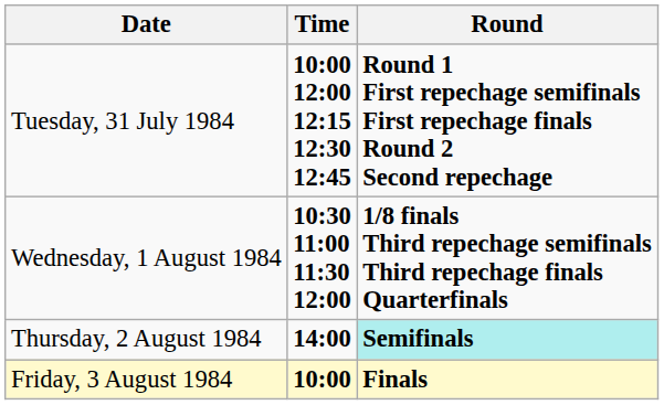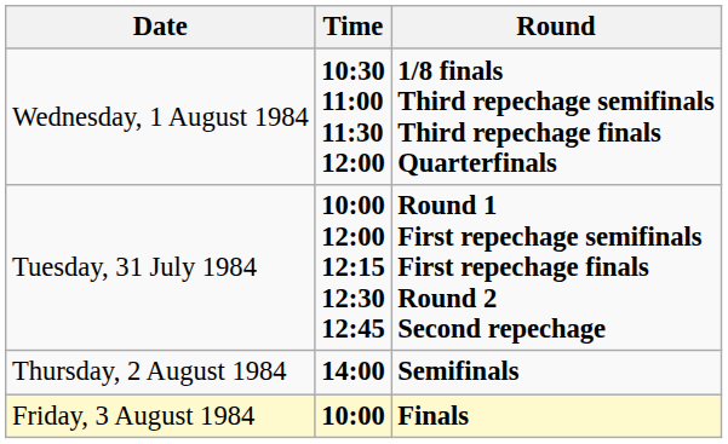 <table class="wikitable">
 <tr>
 <th>Date</th>
 <th>Time</th>
 <th>Round</th>
 </tr>
 <tr>
+<td>Wednesday, 1 August 1984</td>
+<td><strong>10:30</strong><br><strong>11:00</strong><br><strong>11:30</strong><br><strong>12:00</strong></td>
+<td><strong>1/8 finals</strong><br><strong>Third repechage semifinals</strong><br><strong>Third repechage finals</strong><br><strong>Quarterfinals</strong></td>
+</tr>
+<tr>
 <td>Tuesday, 31 July 1984</td>
 <td><strong>10:00</strong><br><strong>12:00</strong><br><strong>12:15</strong><br><strong>12:30</strong><br><strong>12:45</strong></td>
 <td><strong>Round 1</strong><br><strong>First repechage semifinals</strong><br><strong>First repechage finals</strong><br><strong>Round 2</strong><br><strong>Second repechage</strong></td>
 </tr>
 <tr>
-<td>Wednesday, 1 August 1984</td>
-<td><strong>10:30</strong><br><strong>11:00</strong><br><strong>11:30</strong><br><strong>12:00</strong></td>
-<td><strong>1/8 finals</strong><br><strong>Third repechage semifinals</strong><br><strong>Third repechage finals</strong><br><strong>Quarterfinals</strong></td>
-</tr>
-<tr>
 <td>Thursday, 2 August 1984</td>
 <td><strong>14:00</strong></td>
-<td style="background: paleturquoise;"><strong>Semifinals</strong></td>
+<td><strong>Semifinals</strong></td>
 </tr>
 <tr style=background:lemonchiffon>
 <td>Friday, 3 August 1984</td>
 <td><strong>10:00</strong></td>
 <td><strong>Finals</strong></td>
 </tr>
 </table>
